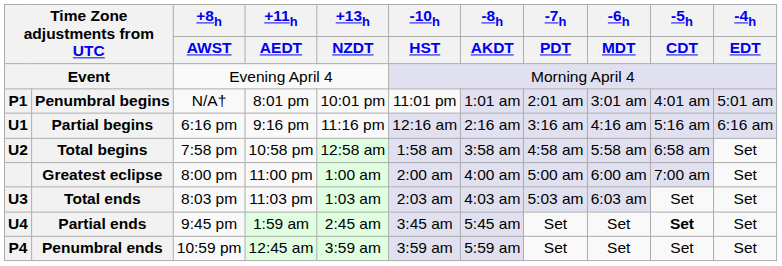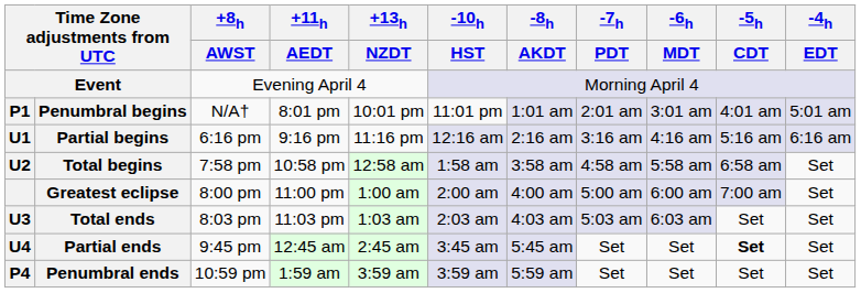 <table class="wikitable">
 <tr valign=top>
 <th colspan=2 rowspan=2>Time Zone<br>adjustments from<br><a href='#'>UTC</a></th>
 <th><a href='#'>+8<sub>h</sub></a></th>
 <th><a href='#'>+11<sub>h</sub></a></th>
 <th><a href='#'>+13<sub>h</sub></a></th>
 <th><a href='#'>-10<sub>h</sub></a></th>
 <th><a href='#'>-8<sub>h</sub></a></th>
 <th><a href='#'>-7<sub>h</sub></a></th>
 <th><a href='#'>-6<sub>h</sub></a></th>
 <th><a href='#'>-5<sub>h</sub></a></th>
 <th><a href='#'>-4<sub>h</sub></a></th>
 </tr>
 <tr valign=top>
 <th><a href='#'>AWST</a></th>
 <th><a href='#'>AEDT</a></th>
 <th><a href='#'>NZDT</a></th>
 <th><a href='#'>HST</a></th>
 <th><a href='#'>AKDT</a></th>
 <th><a href='#'>PDT</a></th>
 <th><a href='#'>MDT</a></th>
 <th><a href='#'>CDT</a></th>
 <th><a href='#'>EDT</a></th>
 </tr>
 <tr align=center>
 <th colspan=2>Event</th>
 <td colspan=3>Evening April 4</td>
 <td colspan=9 BGCOLOR="#e0e0f0">Morning April 4</td>
 </tr>
 <tr align=center>
 <th>P1</th>
 <th>Penumbral begins</th>
 <td>N/A†</td>
 <td>8:01 pm</td>
 <td>10:01 pm</td>
 <td>11:01 pm</td>
 <td BGCOLOR="#e0e0f0">1:01 am</td>
 <td BGCOLOR="#e0e0f0">2:01 am</td>
 <td BGCOLOR="#e0e0f0">3:01 am</td>
 <td BGCOLOR="#e0e0f0">4:01 am</td>
 <td BGCOLOR="#e0e0f0">5:01 am</td>
 </tr>
 <tr align=center>
 <th>U1</th>
 <th>Partial begins</th>
 <td>6:16 pm</td>
 <td>9:16 pm</td>
 <td>11:16 pm</td>
 <td BGCOLOR="#e0e0f0">12:16 am</td>
 <td BGCOLOR="#e0e0f0">2:16 am</td>
 <td BGCOLOR="#e0e0f0">3:16 am</td>
 <td BGCOLOR="#e0e0f0">4:16 am</td>
 <td BGCOLOR="#e0e0f0">5:16 am</td>
 <td BGCOLOR="#e0e0f0">6:16 am</td>
 </tr>
 <tr align=center>
 <th>U2</th>
 <th>Total begins</th>
 <td>7:58 pm</td>
 <td>10:58 pm</td>
 <td BGCOLOR="#e0ffe0">12:58 am</td>
 <td BGCOLOR="#e0e0f0">1:58 am</td>
 <td BGCOLOR="#e0e0f0">3:58 am</td>
 <td BGCOLOR="#e0e0f0">4:58 am</td>
 <td BGCOLOR="#e0e0f0">5:58 am</td>
 <td BGCOLOR="#e0e0f0">6:58 am</td>
 <td>Set</td>
 </tr>
 <tr align=center>
 <th></th>
 <th>Greatest eclipse</th>
 <td>8:00 pm</td>
 <td>11:00 pm</td>
 <td BGCOLOR="#e0ffe0">1:00 am</td>
 <td BGCOLOR="#e0e0f0">2:00 am</td>
 <td BGCOLOR="#e0e0f0">4:00 am</td>
 <td BGCOLOR="#e0e0f0">5:00 am</td>
 <td BGCOLOR="#e0e0f0">6:00 am</td>
 <td BGCOLOR="#e0e0f0">7:00 am</td>
 <td>Set</td>
 </tr>
 <tr align=center>
 <th>U3</th>
 <th>Total ends</th>
 <td>8:03 pm</td>
 <td>11:03 pm</td>
 <td BGCOLOR="#e0ffe0">1:03 am</td>
 <td BGCOLOR="#e0e0f0">2:03 am</td>
 <td BGCOLOR="#e0e0f0">4:03 am</td>
 <td BGCOLOR="#e0e0f0">5:03 am</td>
 <td BGCOLOR="#e0e0f0">6:03 am</td>
 <td>Set</td>
 <td>Set</td>
 </tr>
 <tr align=center>
 <th>U4</th>
 <th>Partial ends</th>
 <td>9:45 pm</td>
-<td BGCOLOR="#e0ffe0">1:59 am</td>
+<td BGCOLOR="#e0ffe0">12:45 am</td>
 <td BGCOLOR="#e0ffe0">2:45 am</td>
 <td BGCOLOR="#e0e0f0">3:45 am</td>
 <td BGCOLOR="#e0e0f0">5:45 am</td>
 <td>Set</td>
 <td>Set</td>
 <td><strong>Set</strong></td>
 <td>Set</td>
 </tr>
 <tr align=center>
 <th>P4</th>
 <th>Penumbral ends</th>
 <td>10:59 pm</td>
-<td BGCOLOR="#e0ffe0">12:45 am</td>
+<td BGCOLOR="#e0ffe0">1:59 am</td>
 <td BGCOLOR="#e0ffe0">3:59 am</td>
 <td BGCOLOR="#e0e0f0">3:59 am</td>
 <td BGCOLOR="#e0e0f0">5:59 am</td>
 <td>Set</td>
 <td>Set</td>
 <td>Set</td>
 <td>Set</td>
 </tr>
 </table>
